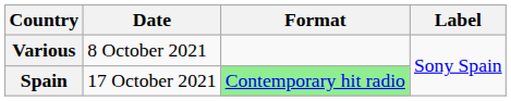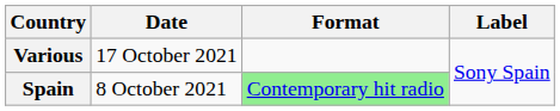 <table class="wikitable plainrowheaders">
 <tr>
 <th>Country</th>
 <th>Date</th>
 <th>Format</th>
 <th>Label</th>
 </tr>
 <tr>
 <th scope="row">Various</th>
-<td>8 October 2021</td>
+<td>17 October 2021</td>
 <td></td>
 <td rowspan="2"><a href='#'>Sony Spain</a></td>
 </tr>
 <tr>
 <th scope="row">Spain</th>
-<td>17 October 2021</td>
+<td>8 October 2021</td>
 <td style="background: lightgreen;"><a href='#'>Contemporary hit radio</a></td>
 </tr>
 </table>
